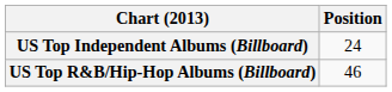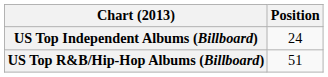 <table class="wikitable sortable plainrowheaders" style="text-align:center">
 <tr>
 <th scope="col">Chart (2013)</th>
 <th scope="col">Position</th>
 </tr>
 <tr>
 <th scope="row">US Top Independent Albums (<em>Billboard</em>)</th>
 <td>24</td>
 </tr>
 <tr>
 <th scope="row">US Top R&B/Hip-Hop Albums (<em>Billboard</em>)</th>
-<td>46</td>
+<td>51</td>
 </tr>
 </table>
